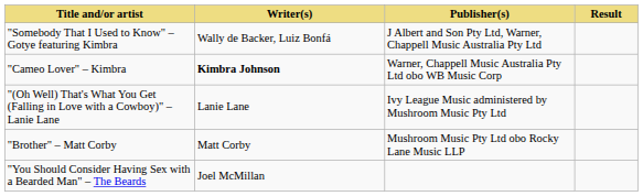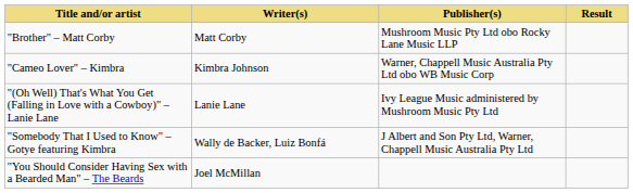 <table class="wikitable" width=100%>
 <tr>
 <th style="width:30%;background:#EEDD82;">Title and/or artist</th>
 <th style="width:30%;background:#EEDD82;">Writer(s)</th>
 <th style="width:30%;background:#EEDD82;">Publisher(s)</th>
 <th style="width:10%;background:#EEDD82;">Result</th>
 </tr>
 <tr>
-<td>"Somebody That I Used to Know" – Gotye featuring Kimbra</td>
-<td>Wally de Backer, Luiz Bonfá</td>
-<td>J Albert and Son Pty Ltd, Warner, Chappell Music Australia Pty Ltd</td>
+<td>"Brother" – Matt Corby</td>
+<td>Matt Corby</td>
+<td>Mushroom Music Pty Ltd obo Rocky Lane Music LLP</td>
 <td></td>
 </tr>
 <tr>
 <td>"Cameo Lover" – Kimbra</td>
-<td><strong>Kimbra Johnson</strong></td>
+<td>Kimbra Johnson</td>
 <td>Warner, Chappell Music Australia Pty Ltd obo WB Music Corp</td>
 <td></td>
 </tr>
 <tr>
 <td>"(Oh Well) That's What You Get (Falling in Love with a Cowboy)" – Lanie Lane</td>
 <td>Lanie Lane</td>
 <td>Ivy League Music administered by Mushroom Music Pty Ltd</td>
 <td></td>
 </tr>
 <tr>
-<td>"Brother" – Matt Corby</td>
-<td>Matt Corby</td>
-<td>Mushroom Music Pty Ltd obo Rocky Lane Music LLP</td>
+<td>"Somebody That I Used to Know" – Gotye featuring Kimbra</td>
+<td>Wally de Backer, Luiz Bonfá</td>
+<td>J Albert and Son Pty Ltd, Warner, Chappell Music Australia Pty Ltd</td>
 <td></td>
 </tr>
 <tr>
 <td>"You Should Consider Having Sex with a Bearded Man" – <a href='#'>The Beards</a></td>
 <td>Joel McMillan</td>
 <td></td>
 <td></td>
 </tr>
 </table>
